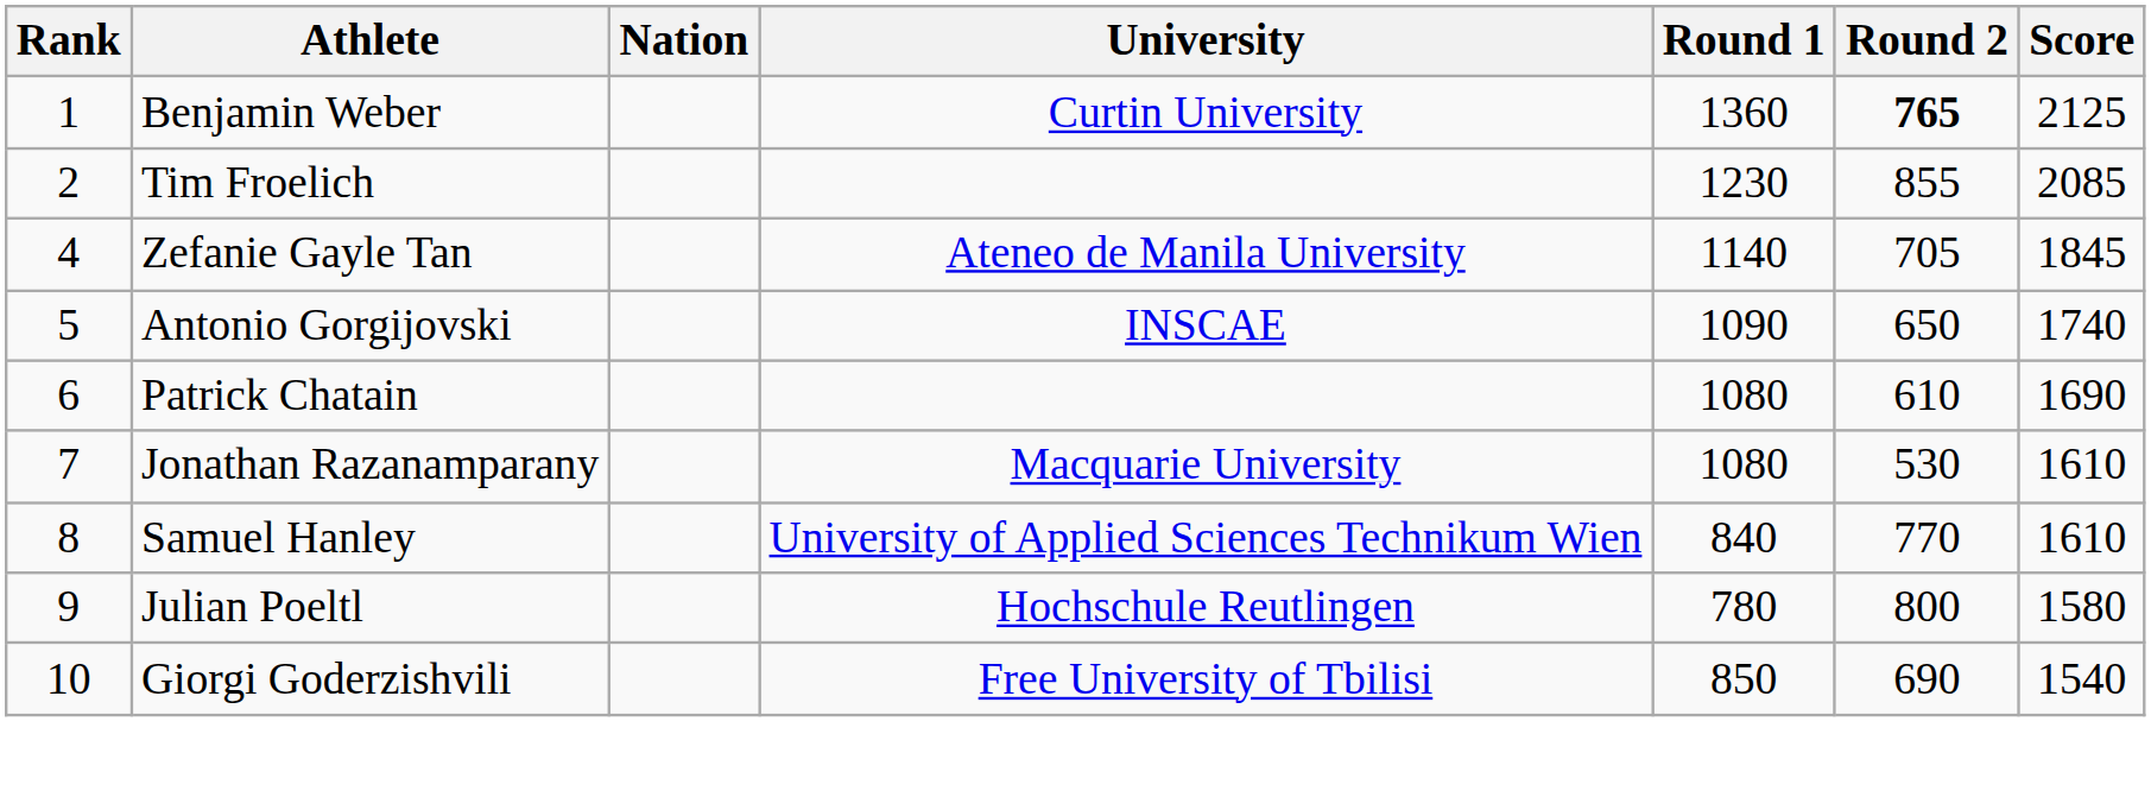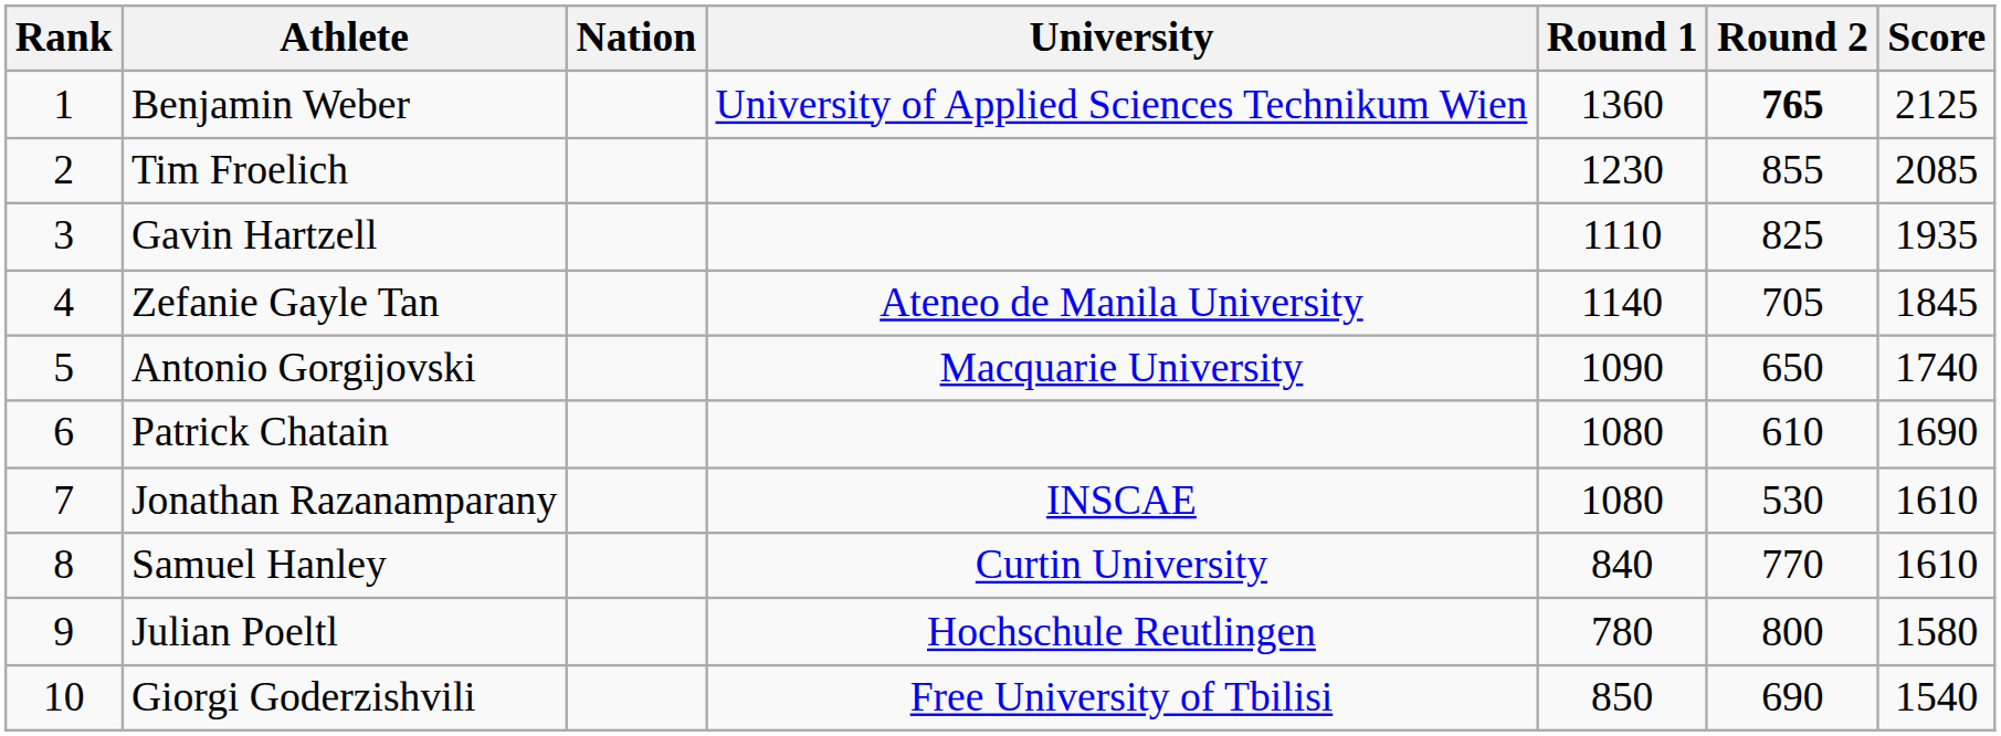 <table class="wikitable sortable" style="text-align:center">
 <tr>
 <th>Rank</th>
 <th>Athlete</th>
 <th>Nation</th>
 <th>University</th>
 <th>Round 1</th>
 <th>Round 2</th>
 <th>Score</th>
 </tr>
 <tr>
 <td>1</td>
 <td align=left>Benjamin Weber</td>
 <td align=left></td>
-<td><a href='#'>Curtin University</a></td>
+<td><a href='#'>University of Applied Sciences Technikum Wien</a></td>
 <td>1360</td>
 <td><strong>765</strong></td>
 <td>2125</td>
 </tr>
 <tr>
 <td>2</td>
 <td align=left>Tim Froelich</td>
 <td align=left></td>
 <td></td>
 <td>1230</td>
 <td>855</td>
 <td>2085</td>
 </tr>
 <tr>
+<td>3</td>
+<td align=left>Gavin Hartzell</td>
+<td align=left></td>
+<td></td>
+<td>1110</td>
+<td>825</td>
+<td>1935</td>
+</tr>
+<tr>
 <td>4</td>
 <td align=left>Zefanie Gayle Tan</td>
 <td align=left></td>
 <td><a href='#'>Ateneo de Manila University</a></td>
 <td>1140</td>
 <td>705</td>
 <td>1845</td>
 </tr>
 <tr>
 <td>5</td>
 <td align=left>Antonio Gorgijovski</td>
 <td align=left></td>
-<td><a href='#'>INSCAE</a></td>
+<td><a href='#'>Macquarie University</a></td>
 <td>1090</td>
 <td>650</td>
 <td>1740</td>
 </tr>
 <tr>
 <td>6</td>
 <td align=left>Patrick Chatain</td>
 <td align=left></td>
 <td></td>
 <td>1080</td>
 <td>610</td>
 <td>1690</td>
 </tr>
 <tr>
 <td>7</td>
 <td align=left>Jonathan Razanamparany</td>
 <td align=left></td>
-<td><a href='#'>Macquarie University</a></td>
+<td><a href='#'>INSCAE</a></td>
 <td>1080</td>
 <td>530</td>
 <td>1610</td>
 </tr>
 <tr>
 <td>8</td>
 <td align=left>Samuel Hanley</td>
 <td align=left></td>
-<td><a href='#'>University of Applied Sciences Technikum Wien</a></td>
+<td><a href='#'>Curtin University</a></td>
 <td>840</td>
 <td>770</td>
 <td>1610</td>
 </tr>
 <tr>
 <td>9</td>
 <td align=left>Julian Poeltl</td>
 <td align=left></td>
 <td><a href='#'>Hochschule Reutlingen</a></td>
 <td>780</td>
 <td>800</td>
 <td>1580</td>
 </tr>
 <tr>
 <td>10</td>
 <td align=left>Giorgi Goderzishvili</td>
 <td align=left></td>
 <td><a href='#'>Free University of Tbilisi</a></td>
 <td>850</td>
 <td>690</td>
 <td>1540</td>
 </tr>
 </table>
